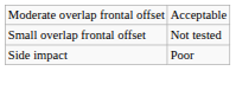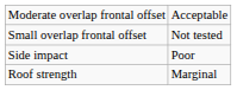 <table class="wikitable">
 <tr>
 <td>Moderate overlap frontal offset</td>
 <td>Acceptable</td>
 </tr>
 <tr>
 <td>Small overlap frontal offset</td>
 <td>Not tested</td>
 </tr>
 <tr>
 <td>Side impact</td>
 <td>Poor</td>
 </tr>
+<tr>
+<td>Roof strength</td>
+<td>Marginal</td>
+</tr>
 </table>
